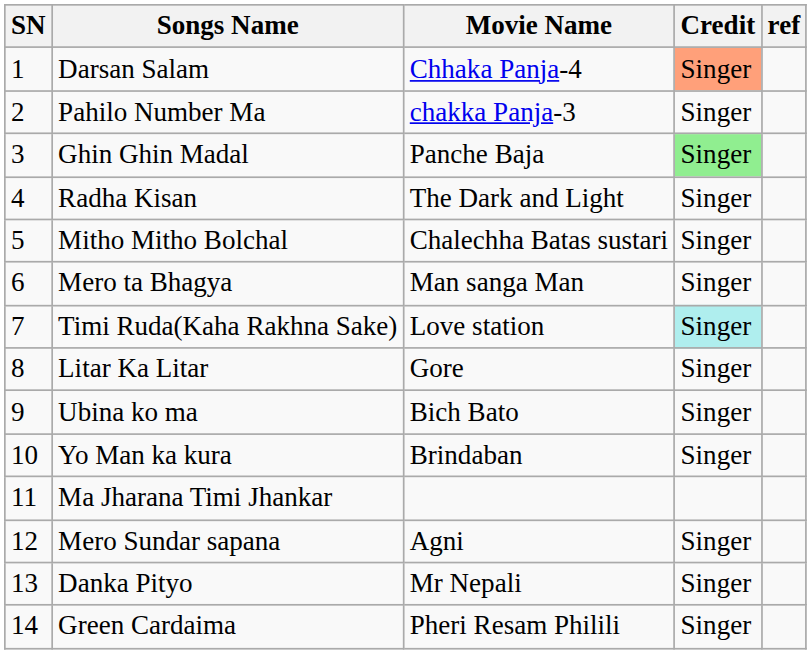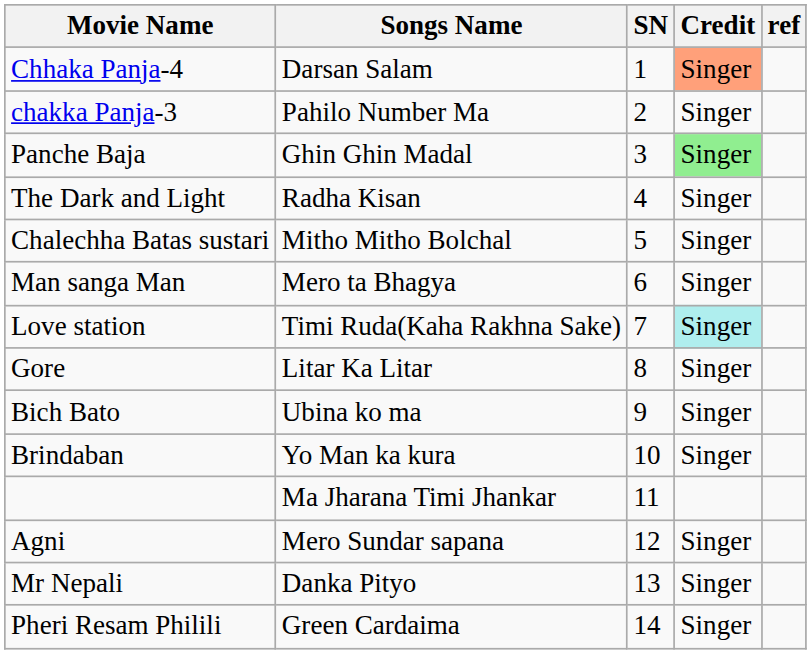 <table class="wikitable">
 <tr>
+<th>Movie Name</th>
+<th>Songs Name</th>
 <th>SN</th>
-<th>Songs Name</th>
-<th>Movie Name</th>
 <th>Credit</th>
 <th>ref</th>
 </tr>
 <tr>
+<td><a href='#'>Chhaka Panja</a>-4</td>
+<td>Darsan Salam</td>
 <td>1</td>
-<td>Darsan Salam</td>
-<td><a href='#'>Chhaka Panja</a>-4</td>
 <td style="background: lightsalmon;">Singer</td>
 <td></td>
 </tr>
 <tr>
+<td><a href='#'>chakka Panja</a>-3</td>
+<td>Pahilo Number Ma</td>
 <td>2</td>
-<td>Pahilo Number Ma</td>
-<td><a href='#'>chakka Panja</a>-3</td>
 <td>Singer</td>
 <td></td>
 </tr>
 <tr>
+<td>Panche Baja</td>
+<td>Ghin Ghin Madal</td>
 <td>3</td>
-<td>Ghin Ghin Madal</td>
-<td>Panche Baja</td>
 <td style="background: lightgreen;">Singer</td>
 <td></td>
 </tr>
 <tr>
+<td>The Dark and Light</td>
+<td>Radha Kisan</td>
 <td>4</td>
-<td>Radha Kisan</td>
-<td>The Dark and Light</td>
 <td>Singer</td>
 <td></td>
 </tr>
 <tr>
+<td>Chalechha Batas sustari</td>
+<td>Mitho Mitho Bolchal</td>
 <td>5</td>
-<td>Mitho Mitho Bolchal</td>
-<td>Chalechha Batas sustari</td>
 <td>Singer</td>
 <td></td>
 </tr>
 <tr>
+<td>Man sanga Man</td>
+<td>Mero ta  Bhagya</td>
 <td>6</td>
-<td>Mero ta  Bhagya</td>
-<td>Man sanga Man</td>
 <td>Singer</td>
 <td></td>
 </tr>
 <tr>
+<td>Love station</td>
+<td>Timi Ruda(Kaha Rakhna Sake)</td>
 <td>7</td>
-<td>Timi Ruda(Kaha Rakhna Sake)</td>
-<td>Love station</td>
 <td style="background: paleturquoise;">Singer</td>
 <td></td>
 </tr>
 <tr>
+<td>Gore</td>
+<td>Litar Ka Litar</td>
 <td>8</td>
-<td>Litar Ka Litar</td>
-<td>Gore</td>
 <td>Singer</td>
 <td></td>
 </tr>
 <tr>
+<td>Bich Bato</td>
+<td>Ubina ko ma</td>
 <td>9</td>
-<td>Ubina ko ma</td>
-<td>Bich Bato</td>
 <td>Singer</td>
 <td></td>
 </tr>
 <tr>
+<td>Brindaban</td>
+<td>Yo Man ka kura</td>
 <td>10</td>
-<td>Yo Man ka kura</td>
-<td>Brindaban</td>
 <td>Singer</td>
 <td></td>
 </tr>
 <tr>
+<td></td>
+<td>Ma Jharana Timi Jhankar</td>
 <td>11</td>
-<td>Ma Jharana Timi Jhankar</td>
-<td></td>
 <td></td>
 <td></td>
 </tr>
 <tr>
+<td>Agni</td>
+<td>Mero Sundar sapana</td>
 <td>12</td>
-<td>Mero Sundar sapana</td>
-<td>Agni</td>
 <td>Singer</td>
 <td></td>
 </tr>
 <tr>
+<td>Mr Nepali</td>
+<td>Danka Pityo</td>
 <td>13</td>
-<td>Danka Pityo</td>
-<td>Mr Nepali</td>
 <td>Singer</td>
 <td></td>
 </tr>
 <tr>
+<td>Pheri Resam Philili</td>
+<td>Green Cardaima</td>
 <td>14</td>
-<td>Green Cardaima</td>
-<td>Pheri Resam Philili</td>
 <td>Singer</td>
 <td></td>
 </tr>
 </table>
